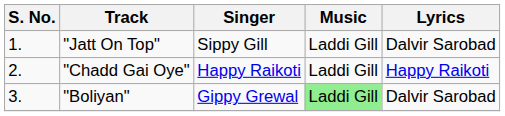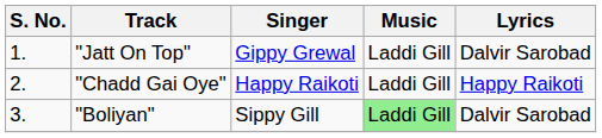 <table class="wikitable">
 <tr>
 <th>S. No.</th>
 <th>Track</th>
 <th>Singer</th>
 <th>Music</th>
 <th>Lyrics</th>
 </tr>
 <tr>
 <td>1.</td>
 <td>"Jatt On Top"</td>
-<td>Sippy Gill</td>
+<td><a href='#'>Gippy Grewal</a></td>
 <td>Laddi Gill</td>
 <td>Dalvir Sarobad</td>
 </tr>
 <tr>
 <td>2.</td>
 <td>"Chadd Gai Oye"</td>
 <td><a href='#'>Happy Raikoti</a></td>
 <td>Laddi Gill</td>
 <td><a href='#'>Happy Raikoti</a></td>
 </tr>
 <tr>
 <td>3.</td>
 <td>"Boliyan"</td>
-<td><a href='#'>Gippy Grewal</a></td>
+<td>Sippy Gill</td>
 <td style="background: lightgreen;">Laddi Gill</td>
 <td>Dalvir Sarobad</td>
 </tr>
 <tr>
 </tr>
 </table>
